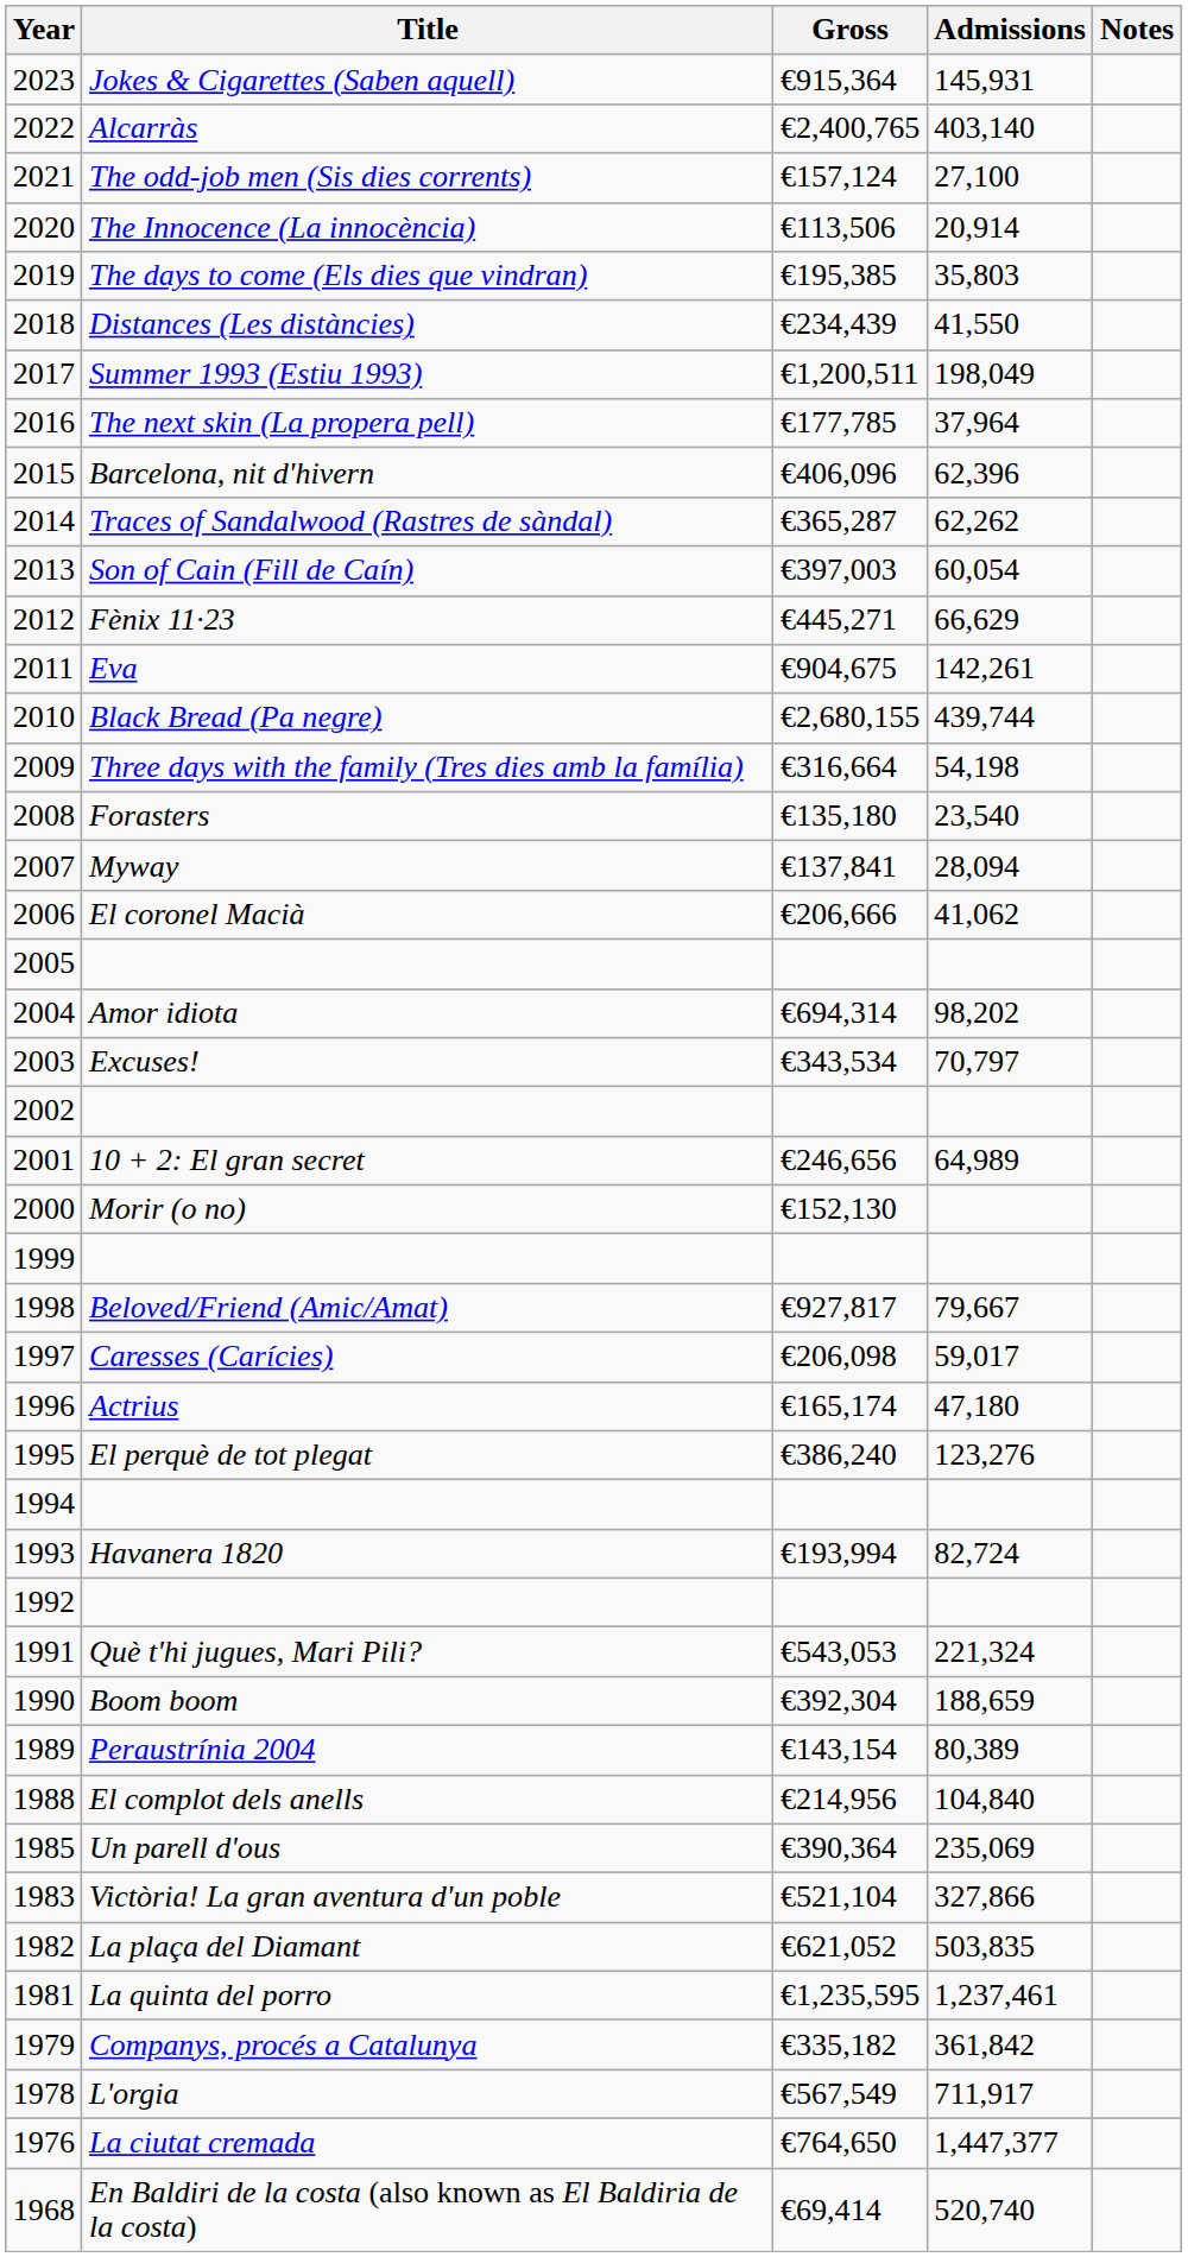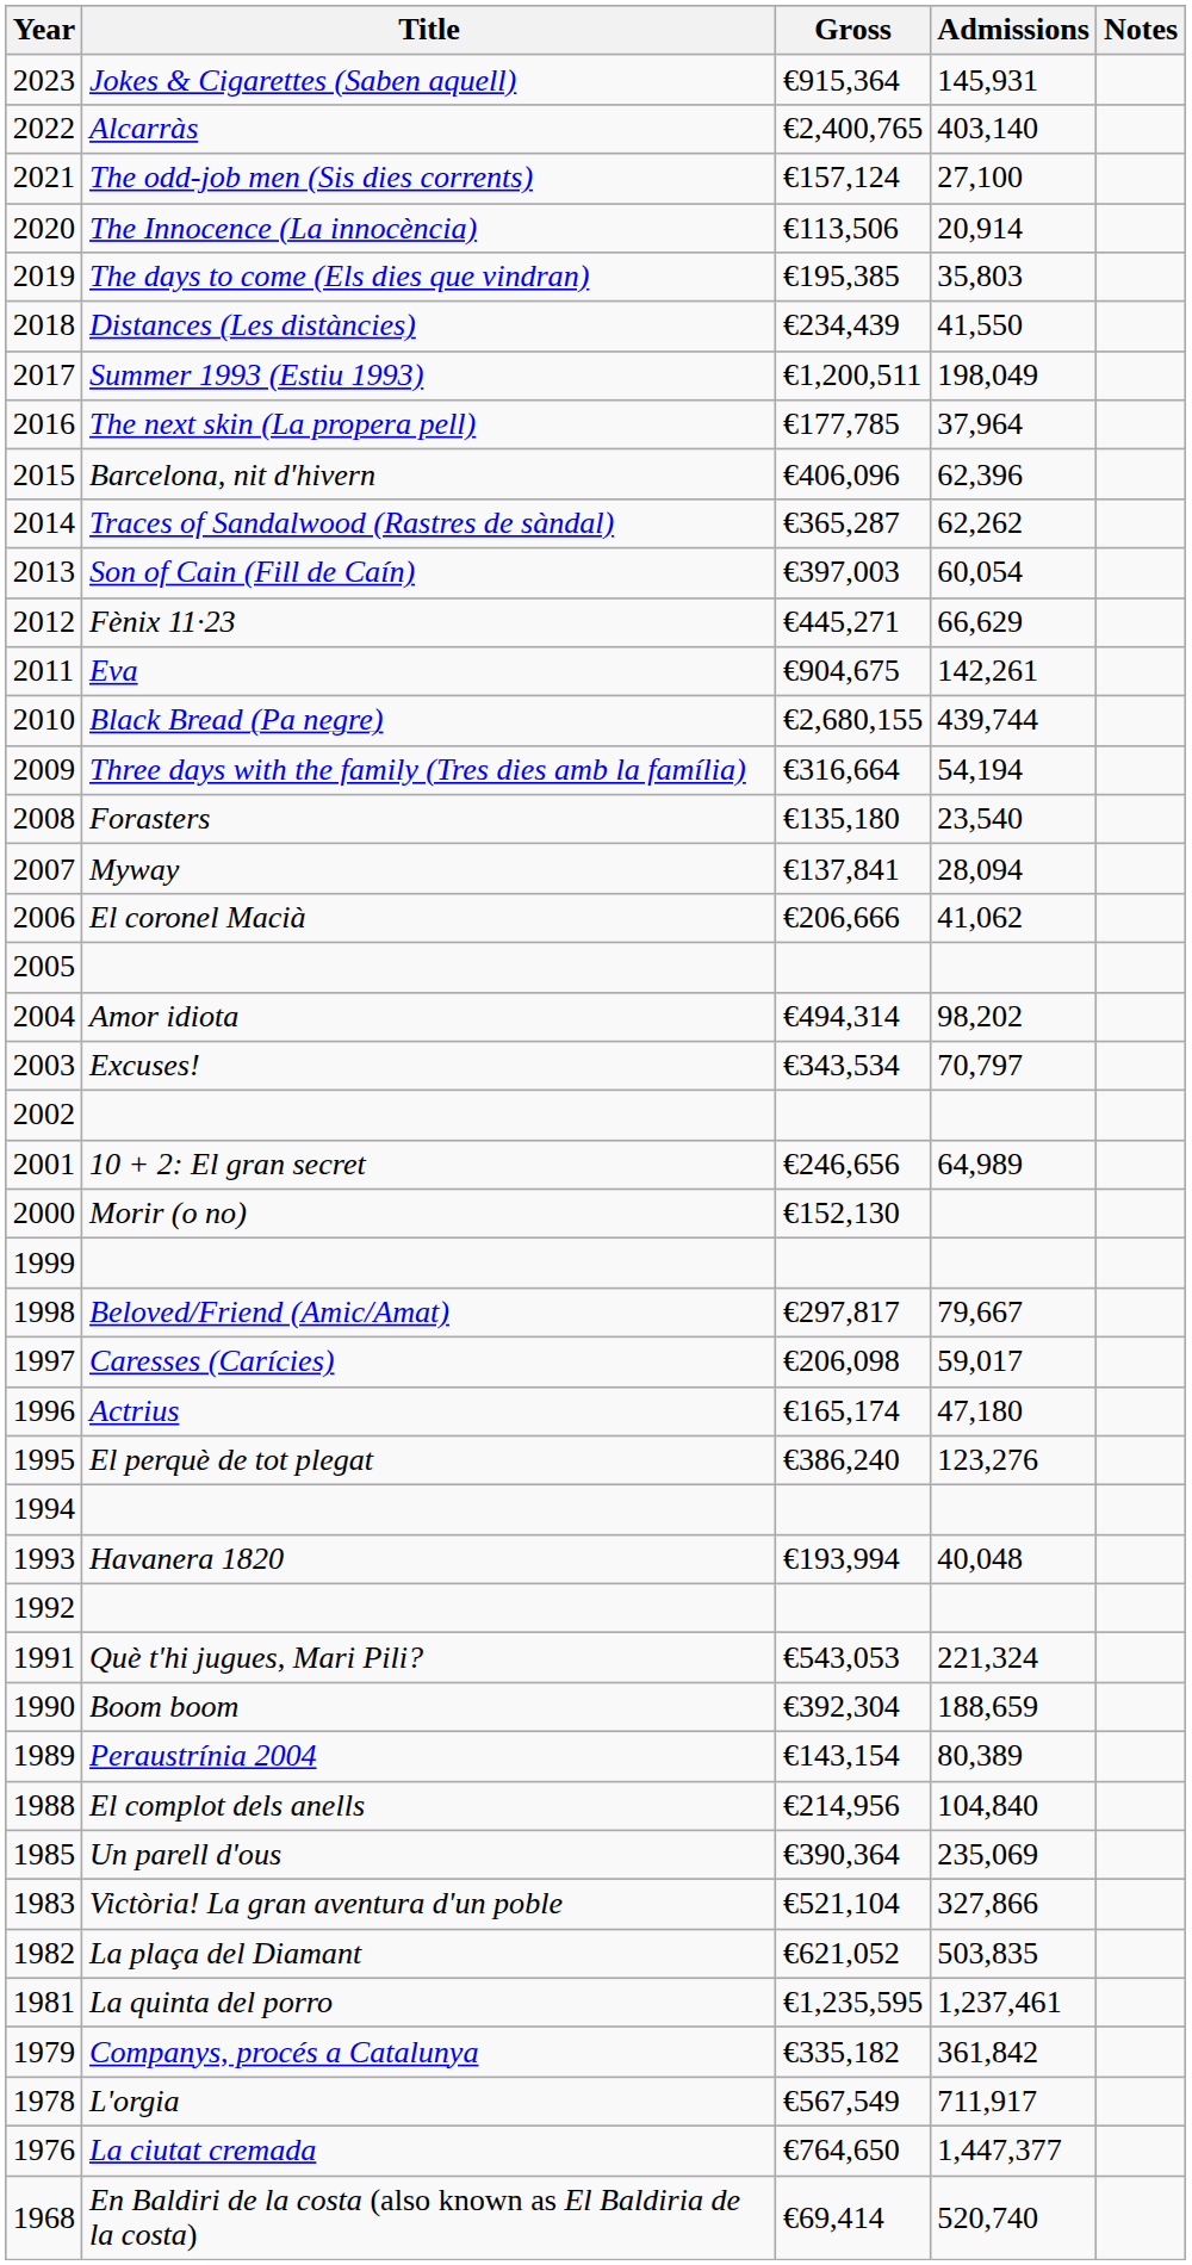 <table class="wikitable sortable">
 <tr>
 <th>Year</th>
 <th>Title</th>
 <th>Gross</th>
 <th>Admissions</th>
 <th>Notes</th>
 </tr>
 <tr>
 <td>2023</td>
 <td><em><a href='#'>Jokes & Cigarettes (Saben aquell)</a></em></td>
 <td>€915,364</td>
 <td>145,931</td>
 <td></td>
 </tr>
 <tr>
 <td>2022</td>
 <td><em><a href='#'>Alcarràs</a></em></td>
 <td>€2,400,765</td>
 <td>403,140</td>
 <td></td>
 </tr>
 <tr>
 <td>2021</td>
 <td><em><a href='#'>The odd-job men (Sis dies corrents)</a></em></td>
 <td>€157,124</td>
 <td>27,100</td>
 <td></td>
 </tr>
 <tr>
 <td>2020</td>
 <td><em><a href='#'>The Innocence (La innocència)</a></em></td>
 <td>€113,506</td>
 <td>20,914</td>
 <td></td>
 </tr>
 <tr>
 <td>2019</td>
 <td><em><a href='#'>The days to come (Els dies que vindran)</a></em></td>
 <td>€195,385</td>
 <td>35,803</td>
 <td></td>
 </tr>
 <tr>
 <td>2018</td>
 <td><em><a href='#'>Distances (Les distàncies)</a></em></td>
 <td>€234,439</td>
 <td>41,550</td>
 <td></td>
 </tr>
 <tr>
 <td>2017</td>
 <td><em><a href='#'>Summer 1993 (Estiu 1993)</a></em></td>
 <td>€1,200,511</td>
 <td>198,049</td>
 <td></td>
 </tr>
 <tr>
 <td>2016</td>
 <td><em><a href='#'>The next skin (La propera pell)</a></em></td>
 <td>€177,785</td>
 <td>37,964</td>
 <td></td>
 </tr>
 <tr>
 <td>2015</td>
 <td><em>Barcelona, nit d'hivern</em></td>
 <td>€406,096</td>
 <td>62,396</td>
 <td></td>
 </tr>
 <tr>
 <td>2014</td>
 <td><em><a href='#'>Traces of Sandalwood (Rastres de sàndal)</a></em></td>
 <td>€365,287</td>
 <td>62,262</td>
 <td></td>
 </tr>
 <tr>
 <td>2013</td>
 <td><em><a href='#'>Son of Cain (Fill de Caín)</a></em></td>
 <td>€397,003</td>
 <td>60,054</td>
 <td></td>
 </tr>
 <tr>
 <td>2012</td>
 <td><em>Fènix 11·23</em></td>
 <td>€445,271</td>
 <td>66,629</td>
 <td></td>
 </tr>
 <tr>
 <td>2011</td>
 <td><em><a href='#'>Eva</a></em></td>
 <td>€904,675</td>
 <td>142,261</td>
 <td></td>
 </tr>
 <tr>
 <td>2010</td>
 <td><a href='#'><em>Black Bread (Pa negre)</em></a></td>
 <td>€2,680,155</td>
 <td>439,744</td>
 <td></td>
 </tr>
 <tr>
 <td>2009</td>
 <td><em><a href='#'>Three days with the family (Tres dies amb la família)</a></em></td>
 <td>€316,664</td>
-<td>54,198</td>
+<td>54,194</td>
 <td></td>
 </tr>
 <tr>
 <td>2008</td>
 <td><em>Forasters</em></td>
 <td>€135,180</td>
 <td>23,540</td>
 <td></td>
 </tr>
 <tr>
 <td>2007</td>
 <td><em>Myway</em></td>
 <td>€137,841</td>
 <td>28,094</td>
 <td></td>
 </tr>
 <tr>
 <td>2006</td>
 <td><em>El coronel Macià</em></td>
 <td>€206,666</td>
 <td>41,062</td>
 <td></td>
 </tr>
 <tr>
 <td>2005</td>
 <td></td>
 <td></td>
 <td></td>
 <td></td>
 </tr>
 <tr>
 <td>2004</td>
 <td><em>Amor idiota</em></td>
-<td>€694,314</td>
+<td>€494,314</td>
 <td>98,202</td>
 <td></td>
 </tr>
 <tr>
 <td>2003</td>
 <td><em>Excuses!</em></td>
 <td>€343,534</td>
 <td>70,797</td>
 <td></td>
 </tr>
 <tr>
 <td>2002</td>
 <td></td>
 <td></td>
 <td></td>
 <td></td>
 </tr>
 <tr>
 <td>2001</td>
 <td><em>10 + 2: El gran secret</em></td>
 <td>€246,656</td>
 <td>64,989</td>
 <td></td>
 </tr>
 <tr>
 <td>2000</td>
 <td><em>Morir (o no)</em></td>
 <td>€152,130</td>
 <td></td>
 <td></td>
 </tr>
 <tr>
 <td>1999</td>
 <td></td>
 <td></td>
 <td></td>
 <td></td>
 </tr>
 <tr>
 <td>1998</td>
 <td><em><a href='#'>Beloved/Friend (Amic/Amat)</a></em></td>
-<td>€927,817</td>
+<td>€297,817</td>
 <td>79,667</td>
 <td></td>
 </tr>
 <tr>
 <td>1997</td>
 <td><em><a href='#'>Caresses (Carícies)</a></em></td>
 <td>€206,098</td>
 <td>59,017</td>
 <td></td>
 </tr>
 <tr>
 <td>1996</td>
 <td><em><a href='#'>Actrius</a></em></td>
 <td>€165,174</td>
 <td>47,180</td>
 <td></td>
 </tr>
 <tr>
 <td>1995</td>
 <td><em>El perquè de tot plegat</em></td>
 <td>€386,240</td>
 <td>123,276</td>
 <td></td>
 </tr>
 <tr>
 <td>1994</td>
 <td></td>
 <td></td>
 <td></td>
 <td></td>
 </tr>
 <tr>
 <td>1993</td>
 <td><em>Havanera 1820</em></td>
 <td>€193,994</td>
-<td>82,724</td>
+<td>40,048</td>
 <td></td>
 </tr>
 <tr>
 <td>1992</td>
 <td></td>
 <td></td>
 <td></td>
 <td></td>
 </tr>
 <tr>
 <td>1991</td>
 <td><em>Què t'hi jugues, Mari Pili?</em></td>
 <td>€543,053</td>
 <td>221,324</td>
 <td></td>
 </tr>
 <tr>
 <td>1990</td>
 <td><em>Boom boom</em></td>
 <td>€392,304</td>
 <td>188,659</td>
 <td></td>
 </tr>
 <tr>
 <td>1989</td>
 <td><em><a href='#'>Peraustrínia 2004</a></em></td>
 <td>€143,154</td>
 <td>80,389</td>
 <td></td>
 </tr>
 <tr>
 <td>1988</td>
 <td><em>El complot dels anells</em></td>
 <td>€214,956</td>
 <td>104,840</td>
 <td></td>
 </tr>
 <tr>
 <td>1985</td>
 <td><em>Un parell d'ous</em></td>
 <td>€390,364</td>
 <td>235,069</td>
 <td></td>
 </tr>
 <tr>
 <td>1983</td>
 <td><em>Victòria! La gran aventura d'un poble</em></td>
 <td>€521,104</td>
 <td>327,866</td>
 <td></td>
 </tr>
 <tr>
 <td>1982</td>
 <td><em>La plaça del Diamant</em></td>
 <td>€621,052</td>
 <td>503,835</td>
 <td></td>
 </tr>
 <tr>
 <td>1981</td>
 <td><em>La quinta del porro</em></td>
 <td>€1,235,595</td>
 <td>1,237,461</td>
 <td></td>
 </tr>
 <tr>
 <td>1979</td>
 <td><em><a href='#'>Companys, procés a Catalunya</a></em></td>
 <td>€335,182</td>
 <td>361,842</td>
 <td></td>
 </tr>
 <tr>
 <td>1978</td>
 <td><em>L'orgia</em></td>
 <td>€567,549</td>
 <td>711,917</td>
 <td></td>
 </tr>
 <tr>
 <td>1976</td>
 <td><em><a href='#'>La ciutat cremada</a></em></td>
 <td>€764,650</td>
 <td>1,447,377</td>
 <td></td>
 </tr>
 <tr>
 <td>1968</td>
 <td><em>En Baldiri de la costa</em> (also known as <em>El Baldiria de la costa</em>)</td>
 <td>€69,414</td>
 <td>520,740</td>
 <td></td>
 </tr>
 </table>
